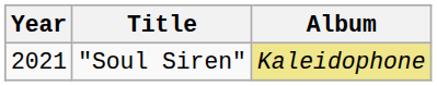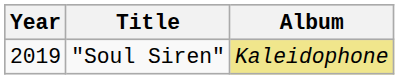 <table class="wikitable">
 <tr>
 <th>Year</th>
 <th>Title</th>
 <th>Album</th>
 </tr>
 <tr>
-<td>2021</td>
+<td>2019</td>
 <td>"Soul Siren"</td>
 <td style="background: khaki;"><em>Kaleidophone</em></td>
 </tr>
 </table>
